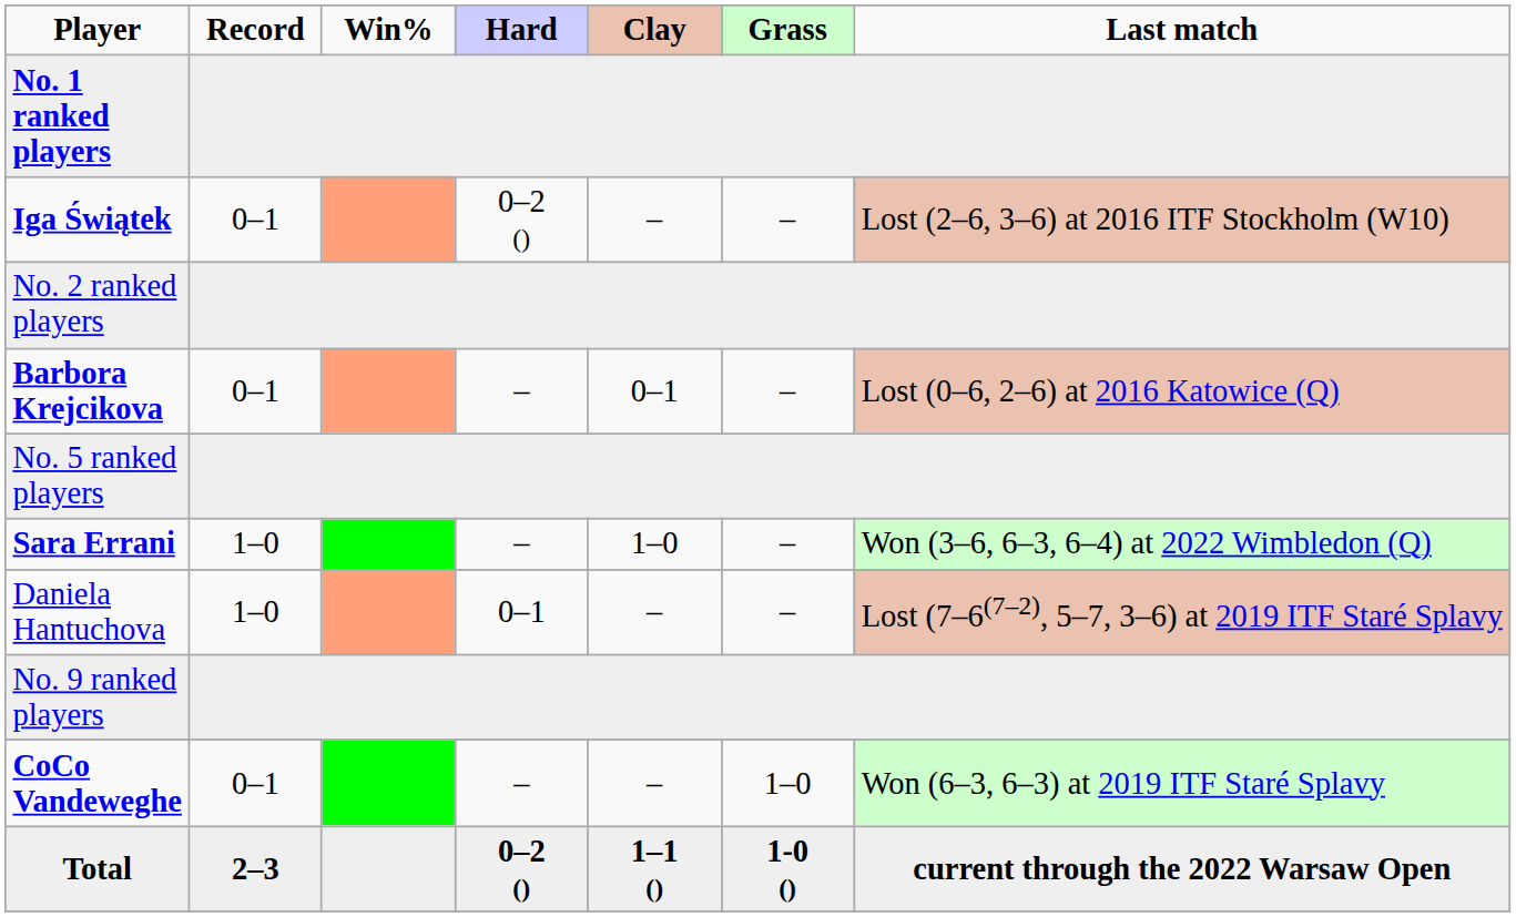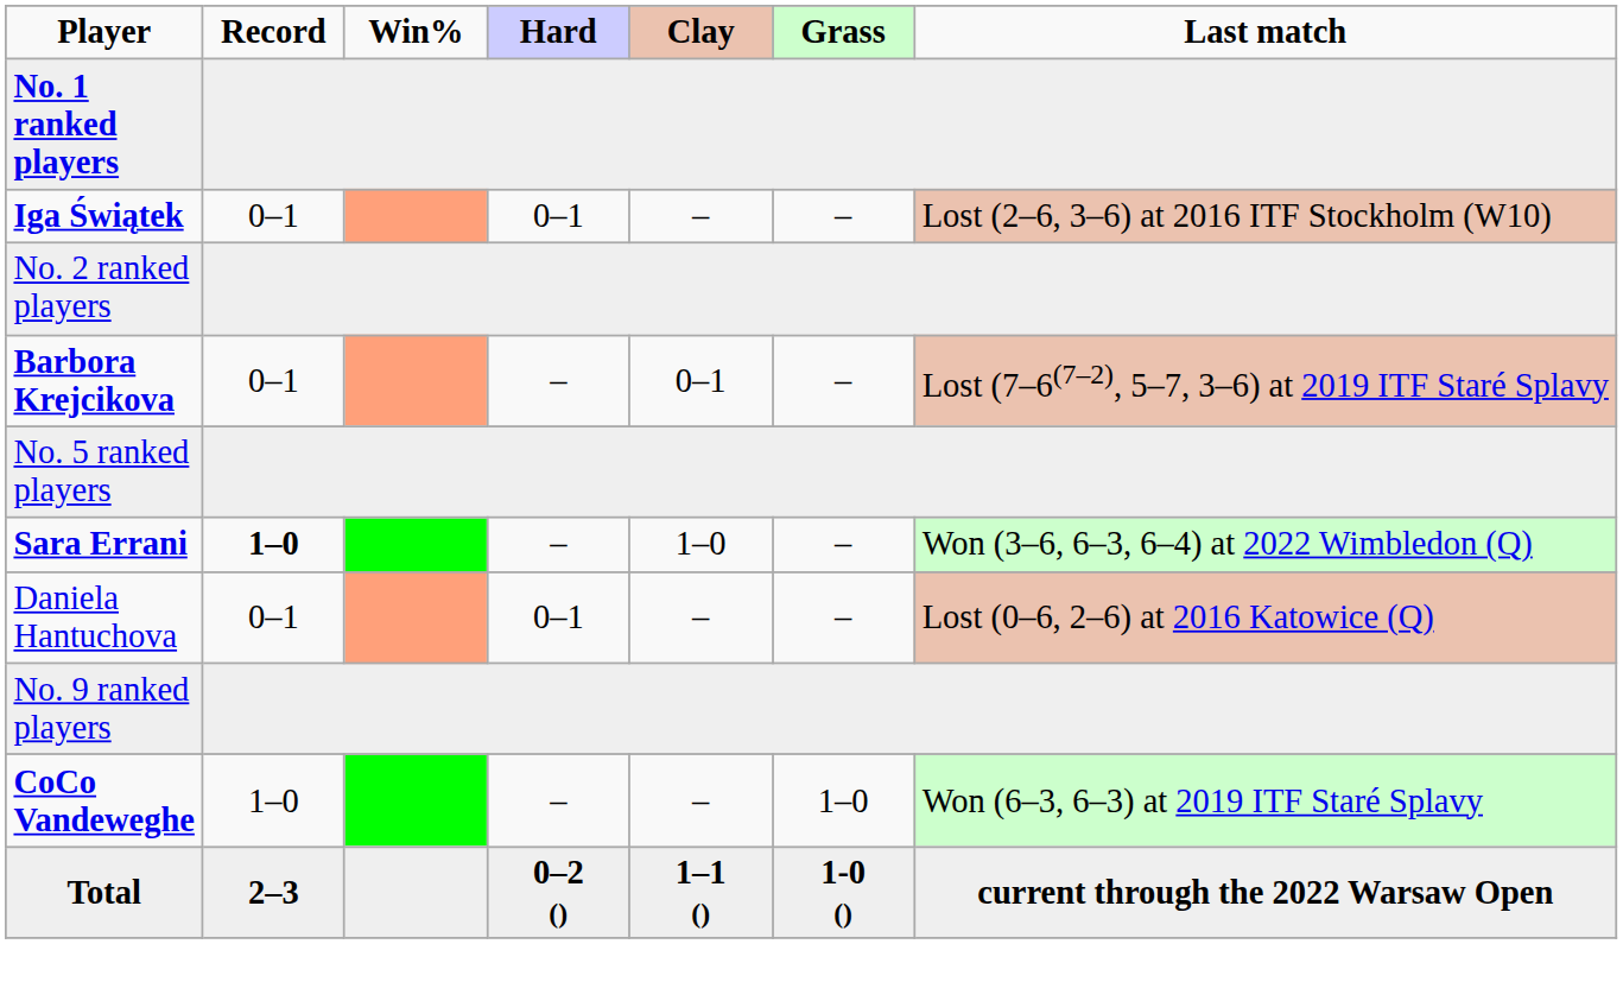 <table class="sortable wikitable nowrap" style=text-align:center>
 <tr>
 <td width=60><strong>Player</strong></td>
 <td width=60><strong>Record</strong></td>
 <td width=60><strong>Win%</strong></td>
 <td width=60 bgcolor=#ccccff><strong>Hard</strong></td>
 <td width=60 bgcolor=#ebc2af><strong>Clay</strong></td>
 <td width=60 bgcolor=#ccffcc><strong>Grass</strong></td>
 <td><strong>Last match</strong></td>
 </tr>
 <tr bgcolor=#efefef>
 <td align=left><a href='#'><strong>No. 1 ranked players</strong></a></td>
 <td colspan=6></td>
 </tr>
 <tr>
 <td align="left"><strong></strong> <strong><a href='#'>Iga Świątek</a></strong></td>
 <td>0–1</td>
 <td bgcolor="#ffa07a"></td>
-<td>0–2 <br> <small>()</small></td>
+<td>0–1</td>
 <td>–</td>
 <td>–</td>
 <td align=left bgcolor=ebc2af>Lost (2–6, 3–6) at 2016 ITF Stockholm (W10)</td>
 </tr>
 <tr bgcolor=#efefef>
 <td align=left><a href='#'>No. 2 ranked players</a></td>
 <td colspan=6></td>
 </tr>
 <tr>
 <td align="left"><strong></strong> <strong><a href='#'>Barbora Krejcikova</a></strong></td>
 <td>0–1</td>
 <td bgcolor="#ffa07a"></td>
 <td>–</td>
 <td>0–1</td>
 <td>–</td>
-<td align=left bgcolor=ebc2af>Lost (0–6, 2–6) at <a href='#'>2016 Katowice (Q)</a></td>
+<td align=left bgcolor=ebc2af>Lost (7–6<sup>(7–2)</sup>, 5–7, 3–6) at <a href='#'>2019 ITF Staré Splavy</a></td>
 </tr>
 <tr bgcolor=#efefef>
 <td align=left><a href='#'>No. 5 ranked players</a></td>
 <td colspan=6></td>
 </tr>
 <tr>
 <td align="left"><strong></strong> <strong><a href='#'>Sara Errani</a></strong></td>
-<td>1–0</td>
+<td><strong>1–0</strong></td>
 <td bgcolor="lime"></td>
 <td>–</td>
 <td>1–0</td>
 <td>–</td>
 <td align="left" bgcolor="#ccffcc">Won (3–6, 6–3, 6–4) at <a href='#'>2022 Wimbledon (Q)</a></td>
 </tr>
 <tr>
 <td align="left"><strong></strong> <a href='#'>Daniela Hantuchova</a></td>
-<td>1–0</td>
+<td>0–1</td>
 <td bgcolor="#ffa07a"></td>
 <td>0–1</td>
 <td>–</td>
 <td>–</td>
-<td align=left bgcolor=ebc2af>Lost (7–6<sup>(7–2)</sup>, 5–7, 3–6) at <a href='#'>2019 ITF Staré Splavy</a></td>
+<td align=left bgcolor=ebc2af>Lost (0–6, 2–6) at <a href='#'>2016 Katowice (Q)</a></td>
 </tr>
 <tr bgcolor=#efefef>
 <td align=left><a href='#'>No. 9 ranked players</a></td>
 <td colspan=6></td>
 </tr>
 <tr>
 <td align="left"><strong></strong> <strong><a href='#'>CoCo Vandeweghe</a></strong></td>
-<td>0–1</td>
+<td>1–0</td>
 <td bgcolor="lime"></td>
 <td>–</td>
 <td>–</td>
 <td>1–0</td>
 <td align="left" bgcolor="#ccffcc">Won (6–3, 6–3) at <a href='#'>2019 ITF Staré Splavy</a></td>
 </tr>
 <tr class=sortbottom style=font-weight:bold;background:#efefef class="sortbottom">
 <td>Total</td>
 <td>2–3</td>
 <td></td>
 <td>0–2 <br> <small>()</small></td>
 <td>1–1 <br> <small>()</small></td>
 <td>1-0 <br> <small>()</small></td>
 <td>current through the 2022 Warsaw Open</td>
 </tr>
 </table>
